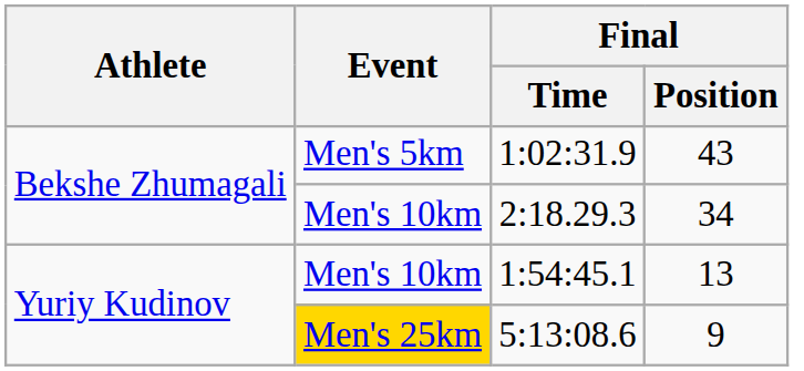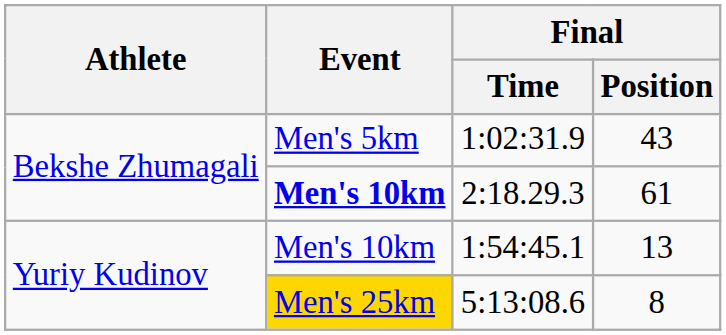 <table class="wikitable" border="1" style="font-size:90%">
 <tr>
 <th rowspan=2>Athlete</th>
 <th rowspan=2>Event</th>
 <th colspan=2>Final</th>
 </tr>
 <tr>
 <th>Time</th>
 <th>Position</th>
 </tr>
 <tr>
 <td rowspan=2><a href='#'>Bekshe Zhumagali</a></td>
 <td><a href='#'>Men's 5km</a></td>
 <td align=center>1:02:31.9</td>
 <td align=center>43</td>
 </tr>
 <tr>
-<td><a href='#'>Men's 10km</a></td>
+<td><strong><a href='#'>Men's 10km</a></strong></td>
 <td align=center>2:18.29.3</td>
-<td align=center>34</td>
+<td align=center>61</td>
 </tr>
 <tr>
 <td rowspan=2><a href='#'>Yuriy Kudinov</a></td>
 <td><a href='#'>Men's 10km</a></td>
 <td align=center>1:54:45.1</td>
 <td align=center>13</td>
 </tr>
 <tr>
 <td style="background: gold;"><a href='#'>Men's 25km</a></td>
 <td align=center>5:13:08.6</td>
-<td align=center>9</td>
+<td align=center>8</td>
 </tr>
 </table>
